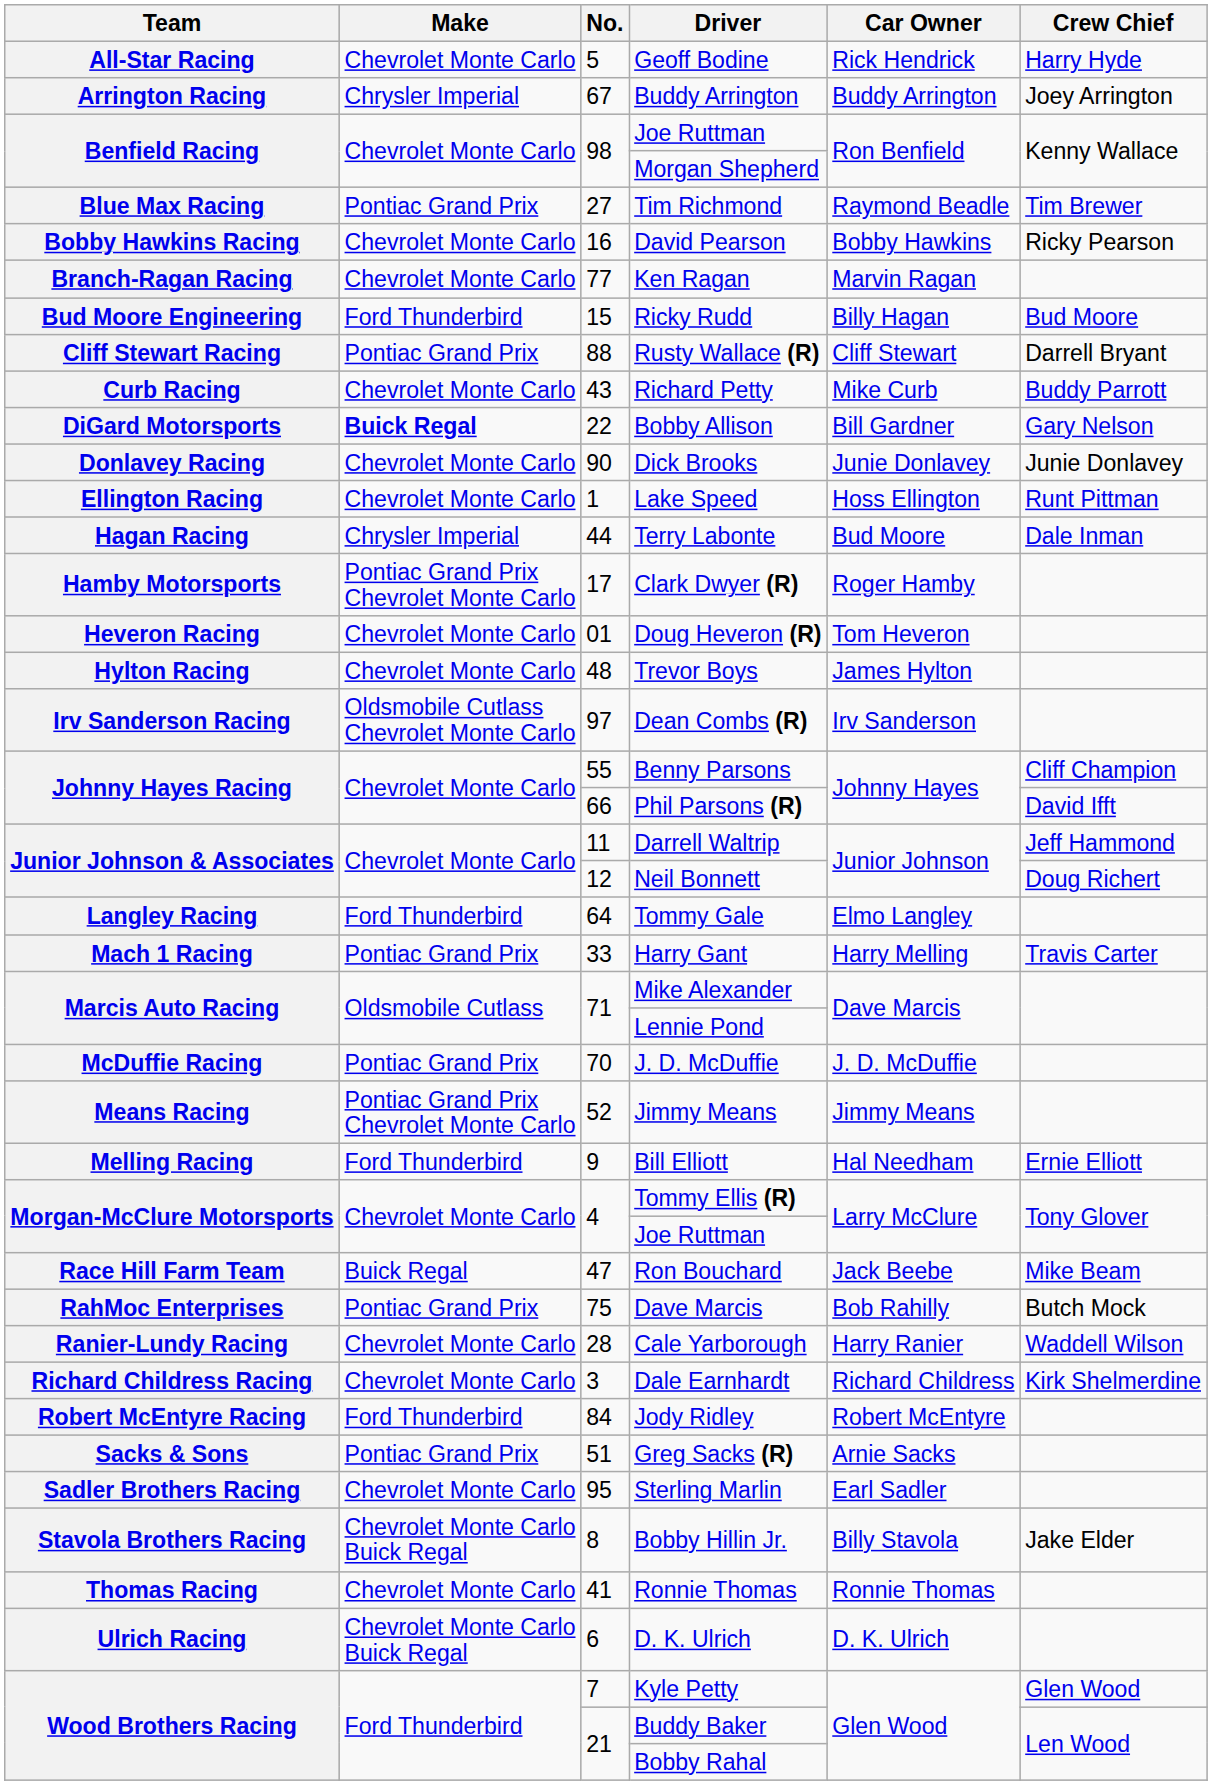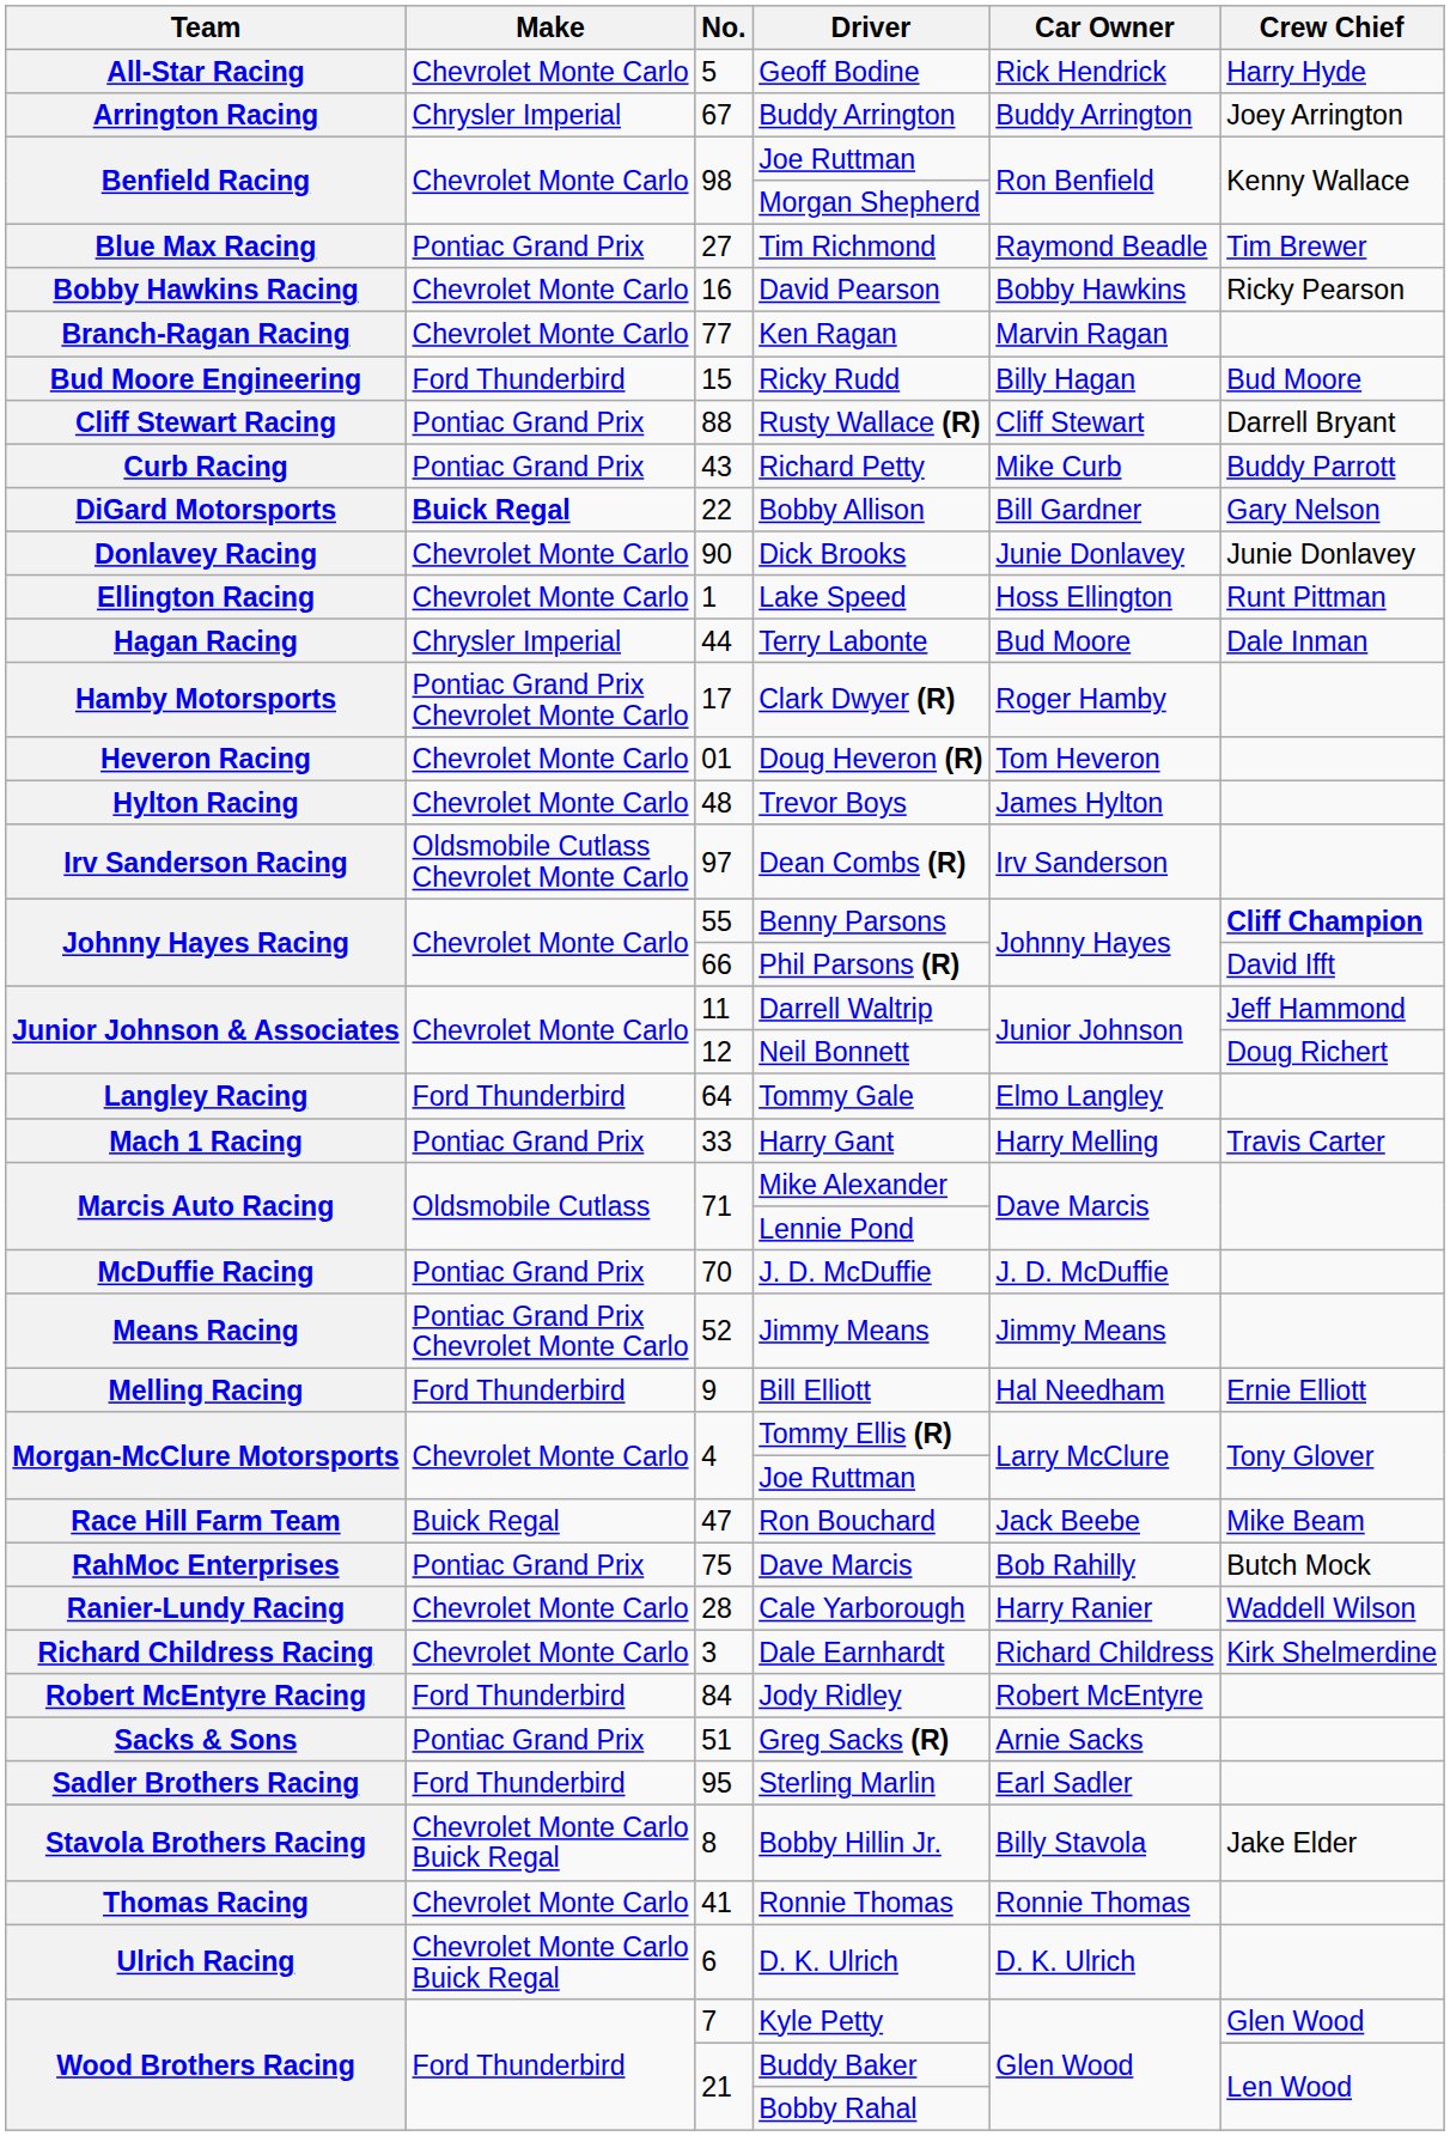 <table class="wikitable" style="font-size: 95%;">
 <tr>
 <th>Team</th>
 <th>Make</th>
 <th>No.</th>
 <th>Driver</th>
 <th>Car Owner</th>
 <th>Crew Chief</th>
 </tr>
 <tr>
 <th><a href='#'>All-Star Racing</a></th>
 <td><a href='#'>Chevrolet Monte Carlo</a></td>
 <td>5</td>
 <td><a href='#'>Geoff Bodine</a></td>
 <td><a href='#'>Rick Hendrick</a></td>
 <td><a href='#'>Harry Hyde</a></td>
 </tr>
 <tr>
 <th><a href='#'>Arrington Racing</a></th>
 <td><a href='#'>Chrysler Imperial</a></td>
 <td>67</td>
 <td><a href='#'>Buddy Arrington</a></td>
 <td><a href='#'>Buddy Arrington</a></td>
 <td>Joey Arrington</td>
 </tr>
 <tr>
 <th rowspan=2><a href='#'>Benfield Racing</a></th>
 <td rowspan=2><a href='#'>Chevrolet Monte Carlo</a></td>
 <td rowspan="2">98</td>
 <td><a href='#'>Joe Ruttman</a> <small></small></td>
 <td rowspan=2><a href='#'>Ron Benfield</a></td>
 <td rowspan=2>Kenny Wallace</td>
 </tr>
 <tr>
 <td><a href='#'>Morgan Shepherd</a> <small></small></td>
 </tr>
 <tr>
 <th><a href='#'>Blue Max Racing</a></th>
 <td><a href='#'>Pontiac Grand Prix</a></td>
 <td>27</td>
 <td><a href='#'>Tim Richmond</a></td>
 <td><a href='#'>Raymond Beadle</a></td>
 <td><a href='#'>Tim Brewer</a></td>
 </tr>
 <tr>
 <th><a href='#'>Bobby Hawkins Racing</a></th>
 <td><a href='#'>Chevrolet Monte Carlo</a></td>
 <td>16</td>
 <td><a href='#'>David Pearson</a></td>
 <td><a href='#'>Bobby Hawkins</a></td>
 <td>Ricky Pearson</td>
 </tr>
 <tr>
 <th><a href='#'>Branch-Ragan Racing</a></th>
 <td><a href='#'>Chevrolet Monte Carlo</a></td>
 <td>77</td>
 <td><a href='#'>Ken Ragan</a></td>
 <td><a href='#'>Marvin Ragan</a></td>
 <td></td>
 </tr>
 <tr>
 <th><a href='#'>Bud Moore Engineering</a></th>
 <td><a href='#'>Ford Thunderbird</a></td>
 <td>15</td>
 <td><a href='#'>Ricky Rudd</a></td>
 <td><a href='#'>Billy Hagan</a></td>
 <td><a href='#'>Bud Moore</a></td>
 </tr>
 <tr>
 <th><a href='#'>Cliff Stewart Racing</a></th>
 <td><a href='#'>Pontiac Grand Prix</a></td>
 <td>88</td>
 <td><a href='#'>Rusty Wallace</a> <strong>(R)</strong></td>
 <td><a href='#'>Cliff Stewart</a></td>
 <td>Darrell Bryant</td>
 </tr>
 <tr>
 <th><a href='#'>Curb Racing</a></th>
-<td><a href='#'>Chevrolet Monte Carlo</a></td>
+<td><a href='#'>Pontiac Grand Prix</a></td>
 <td>43</td>
 <td><a href='#'>Richard Petty</a></td>
 <td><a href='#'>Mike Curb</a></td>
 <td><a href='#'>Buddy Parrott</a></td>
 </tr>
 <tr>
 <th><a href='#'>DiGard Motorsports</a></th>
 <td><strong><a href='#'>Buick Regal</a></strong></td>
 <td>22</td>
 <td><a href='#'>Bobby Allison</a></td>
 <td><a href='#'>Bill Gardner</a></td>
 <td><a href='#'>Gary Nelson</a></td>
 </tr>
 <tr>
 <th><a href='#'>Donlavey Racing</a></th>
 <td><a href='#'>Chevrolet Monte Carlo</a></td>
 <td>90</td>
 <td><a href='#'>Dick Brooks</a></td>
 <td><a href='#'>Junie Donlavey</a></td>
 <td>Junie Donlavey</td>
 </tr>
 <tr>
 <th><a href='#'>Ellington Racing</a></th>
 <td><a href='#'>Chevrolet Monte Carlo</a></td>
 <td>1</td>
 <td><a href='#'>Lake Speed</a></td>
 <td><a href='#'>Hoss Ellington</a></td>
 <td><a href='#'>Runt Pittman</a></td>
 </tr>
 <tr>
 <th><a href='#'>Hagan Racing</a></th>
 <td><a href='#'>Chrysler Imperial</a></td>
 <td>44</td>
 <td><a href='#'>Terry Labonte</a></td>
 <td><a href='#'>Bud Moore</a></td>
 <td><a href='#'>Dale Inman</a></td>
 </tr>
 <tr>
 <th><a href='#'>Hamby Motorsports</a></th>
 <td><a href='#'>Pontiac Grand Prix</a> <br> <a href='#'>Chevrolet Monte Carlo</a></td>
 <td>17</td>
 <td><a href='#'>Clark Dwyer</a> <strong>(R)</strong></td>
 <td><a href='#'>Roger Hamby</a></td>
 <td></td>
 </tr>
 <tr>
 <th><a href='#'>Heveron Racing</a></th>
 <td><a href='#'>Chevrolet Monte Carlo</a></td>
 <td>01</td>
 <td><a href='#'>Doug Heveron</a> <strong>(R)</strong></td>
 <td><a href='#'>Tom Heveron</a></td>
 <td></td>
 </tr>
 <tr>
 <th><a href='#'>Hylton Racing</a></th>
 <td><a href='#'>Chevrolet Monte Carlo</a></td>
 <td>48</td>
 <td><a href='#'>Trevor Boys</a></td>
 <td><a href='#'>James Hylton</a></td>
 <td></td>
 </tr>
 <tr>
 <th><a href='#'>Irv Sanderson Racing</a></th>
 <td><a href='#'>Oldsmobile Cutlass</a> <br> <a href='#'>Chevrolet Monte Carlo</a></td>
 <td>97</td>
 <td><a href='#'>Dean Combs</a> <strong>(R)</strong></td>
 <td><a href='#'>Irv Sanderson</a></td>
 <td></td>
 </tr>
 <tr>
 <th rowspan=2><a href='#'>Johnny Hayes Racing</a></th>
 <td rowspan=2><a href='#'>Chevrolet Monte Carlo</a></td>
 <td>55</td>
 <td><a href='#'>Benny Parsons</a></td>
 <td rowspan=2><a href='#'>Johnny Hayes</a></td>
-<td><a href='#'>Cliff Champion</a></td>
+<td><strong><a href='#'>Cliff Champion</a></strong></td>
 </tr>
 <tr>
 <td>66</td>
 <td><a href='#'>Phil Parsons</a> <strong>(R)</strong></td>
 <td><a href='#'>David Ifft</a></td>
 </tr>
 <tr>
 <th rowspan=2><a href='#'>Junior Johnson & Associates</a></th>
 <td rowspan=2><a href='#'>Chevrolet Monte Carlo</a></td>
 <td>11</td>
 <td><a href='#'>Darrell Waltrip</a></td>
 <td rowspan=2><a href='#'>Junior Johnson</a></td>
 <td><a href='#'>Jeff Hammond</a></td>
 </tr>
 <tr>
 <td>12</td>
 <td><a href='#'>Neil Bonnett</a></td>
 <td><a href='#'>Doug Richert</a></td>
 </tr>
 <tr>
 <th><a href='#'>Langley Racing</a></th>
 <td><a href='#'>Ford Thunderbird</a></td>
 <td>64</td>
 <td><a href='#'>Tommy Gale</a></td>
 <td><a href='#'>Elmo Langley</a></td>
 <td></td>
 </tr>
 <tr>
 <th><a href='#'>Mach 1 Racing</a></th>
 <td><a href='#'>Pontiac Grand Prix</a></td>
 <td>33</td>
 <td><a href='#'>Harry Gant</a></td>
 <td><a href='#'>Harry Melling</a></td>
 <td><a href='#'>Travis Carter</a></td>
 </tr>
 <tr>
 <th rowspan=2><a href='#'>Marcis Auto Racing</a></th>
 <td rowspan=2><a href='#'>Oldsmobile Cutlass</a></td>
 <td rowspan="2">71</td>
 <td><a href='#'>Mike Alexander</a> <small></small></td>
 <td rowspan=2><a href='#'>Dave Marcis</a></td>
 <td rowspan=2></td>
 </tr>
 <tr>
 <td><a href='#'>Lennie Pond</a> <small></small></td>
 </tr>
 <tr>
 <th><a href='#'>McDuffie Racing</a></th>
 <td><a href='#'>Pontiac Grand Prix</a></td>
 <td>70</td>
 <td><a href='#'>J. D. McDuffie</a></td>
 <td><a href='#'>J. D. McDuffie</a></td>
 <td></td>
 </tr>
 <tr>
 <th><a href='#'>Means Racing</a></th>
 <td><a href='#'>Pontiac Grand Prix</a> <br> <a href='#'>Chevrolet Monte Carlo</a></td>
 <td>52</td>
 <td><a href='#'>Jimmy Means</a></td>
 <td><a href='#'>Jimmy Means</a></td>
 <td></td>
 </tr>
 <tr>
 <th><a href='#'>Melling Racing</a></th>
 <td><a href='#'>Ford Thunderbird</a></td>
 <td>9</td>
 <td><a href='#'>Bill Elliott</a></td>
 <td><a href='#'>Hal Needham</a></td>
 <td><a href='#'>Ernie Elliott</a></td>
 </tr>
 <tr>
 <th rowspan=2><a href='#'>Morgan-McClure Motorsports</a></th>
 <td rowspan=2><a href='#'>Chevrolet Monte Carlo</a></td>
 <td rowspan="2">4</td>
 <td><a href='#'>Tommy Ellis</a> <small></small> <strong>(R)</strong></td>
 <td rowspan=2><a href='#'>Larry McClure</a></td>
 <td rowspan=2><a href='#'>Tony Glover</a></td>
 </tr>
 <tr>
 <td><a href='#'>Joe Ruttman</a> <small></small></td>
 </tr>
 <tr>
 <th><a href='#'>Race Hill Farm Team</a></th>
 <td><a href='#'>Buick Regal</a></td>
 <td>47</td>
 <td><a href='#'>Ron Bouchard</a></td>
 <td><a href='#'>Jack Beebe</a></td>
 <td><a href='#'>Mike Beam</a></td>
 </tr>
 <tr>
 <th><a href='#'>RahMoc Enterprises</a></th>
 <td><a href='#'>Pontiac Grand Prix</a></td>
 <td>75</td>
 <td><a href='#'>Dave Marcis</a></td>
 <td><a href='#'>Bob Rahilly</a></td>
 <td>Butch Mock</td>
 </tr>
 <tr>
 <th><a href='#'>Ranier-Lundy Racing</a></th>
 <td><a href='#'>Chevrolet Monte Carlo</a></td>
 <td>28</td>
 <td><a href='#'>Cale Yarborough</a></td>
 <td><a href='#'>Harry Ranier</a></td>
 <td><a href='#'>Waddell Wilson</a></td>
 </tr>
 <tr>
 <th><a href='#'>Richard Childress Racing</a></th>
 <td><a href='#'>Chevrolet Monte Carlo</a></td>
 <td>3</td>
 <td><a href='#'>Dale Earnhardt</a></td>
 <td><a href='#'>Richard Childress</a></td>
 <td><a href='#'>Kirk Shelmerdine</a></td>
 </tr>
 <tr>
 <th><a href='#'>Robert McEntyre Racing</a></th>
 <td><a href='#'>Ford Thunderbird</a></td>
 <td>84</td>
 <td><a href='#'>Jody Ridley</a></td>
 <td><a href='#'>Robert McEntyre</a></td>
 <td></td>
 </tr>
 <tr>
 <th><a href='#'>Sacks & Sons</a></th>
 <td><a href='#'>Pontiac Grand Prix</a></td>
 <td>51</td>
 <td><a href='#'>Greg Sacks</a> <small></small> <strong>(R)</strong></td>
 <td><a href='#'>Arnie Sacks</a></td>
 <td></td>
 </tr>
 <tr>
 <th><a href='#'>Sadler Brothers Racing</a></th>
-<td><a href='#'>Chevrolet Monte Carlo</a></td>
+<td><a href='#'>Ford Thunderbird</a></td>
 <td>95</td>
 <td><a href='#'>Sterling Marlin</a></td>
 <td><a href='#'>Earl Sadler</a></td>
 <td></td>
 </tr>
 <tr>
 <th><a href='#'>Stavola Brothers Racing</a></th>
 <td><a href='#'>Chevrolet Monte Carlo</a> <br> <a href='#'>Buick Regal</a></td>
 <td>8</td>
 <td><a href='#'>Bobby Hillin Jr.</a></td>
 <td><a href='#'>Billy Stavola</a></td>
 <td>Jake Elder</td>
 </tr>
 <tr>
 <th><a href='#'>Thomas Racing</a></th>
 <td><a href='#'>Chevrolet Monte Carlo</a></td>
 <td>41</td>
 <td><a href='#'>Ronnie Thomas</a></td>
 <td><a href='#'>Ronnie Thomas</a></td>
 <td></td>
 </tr>
 <tr>
 <th><a href='#'>Ulrich Racing</a></th>
 <td><a href='#'>Chevrolet Monte Carlo</a> <br> <a href='#'>Buick Regal</a></td>
 <td>6</td>
 <td><a href='#'>D. K. Ulrich</a></td>
 <td><a href='#'>D. K. Ulrich</a></td>
 <td></td>
 </tr>
 <tr>
 <th rowspan=3><a href='#'>Wood Brothers Racing</a></th>
 <td rowspan=3><a href='#'>Ford Thunderbird</a></td>
 <td>7</td>
 <td><a href='#'>Kyle Petty</a></td>
 <td rowspan=3><a href='#'>Glen Wood</a></td>
 <td><a href='#'>Glen Wood</a></td>
 </tr>
 <tr>
 <td rowspan="2">21</td>
 <td><a href='#'>Buddy Baker</a> <small></small></td>
 <td rowspan=2><a href='#'>Len Wood</a></td>
 </tr>
 <tr>
 <td><a href='#'>Bobby Rahal</a> <small></small></td>
 </tr>
 </table>
